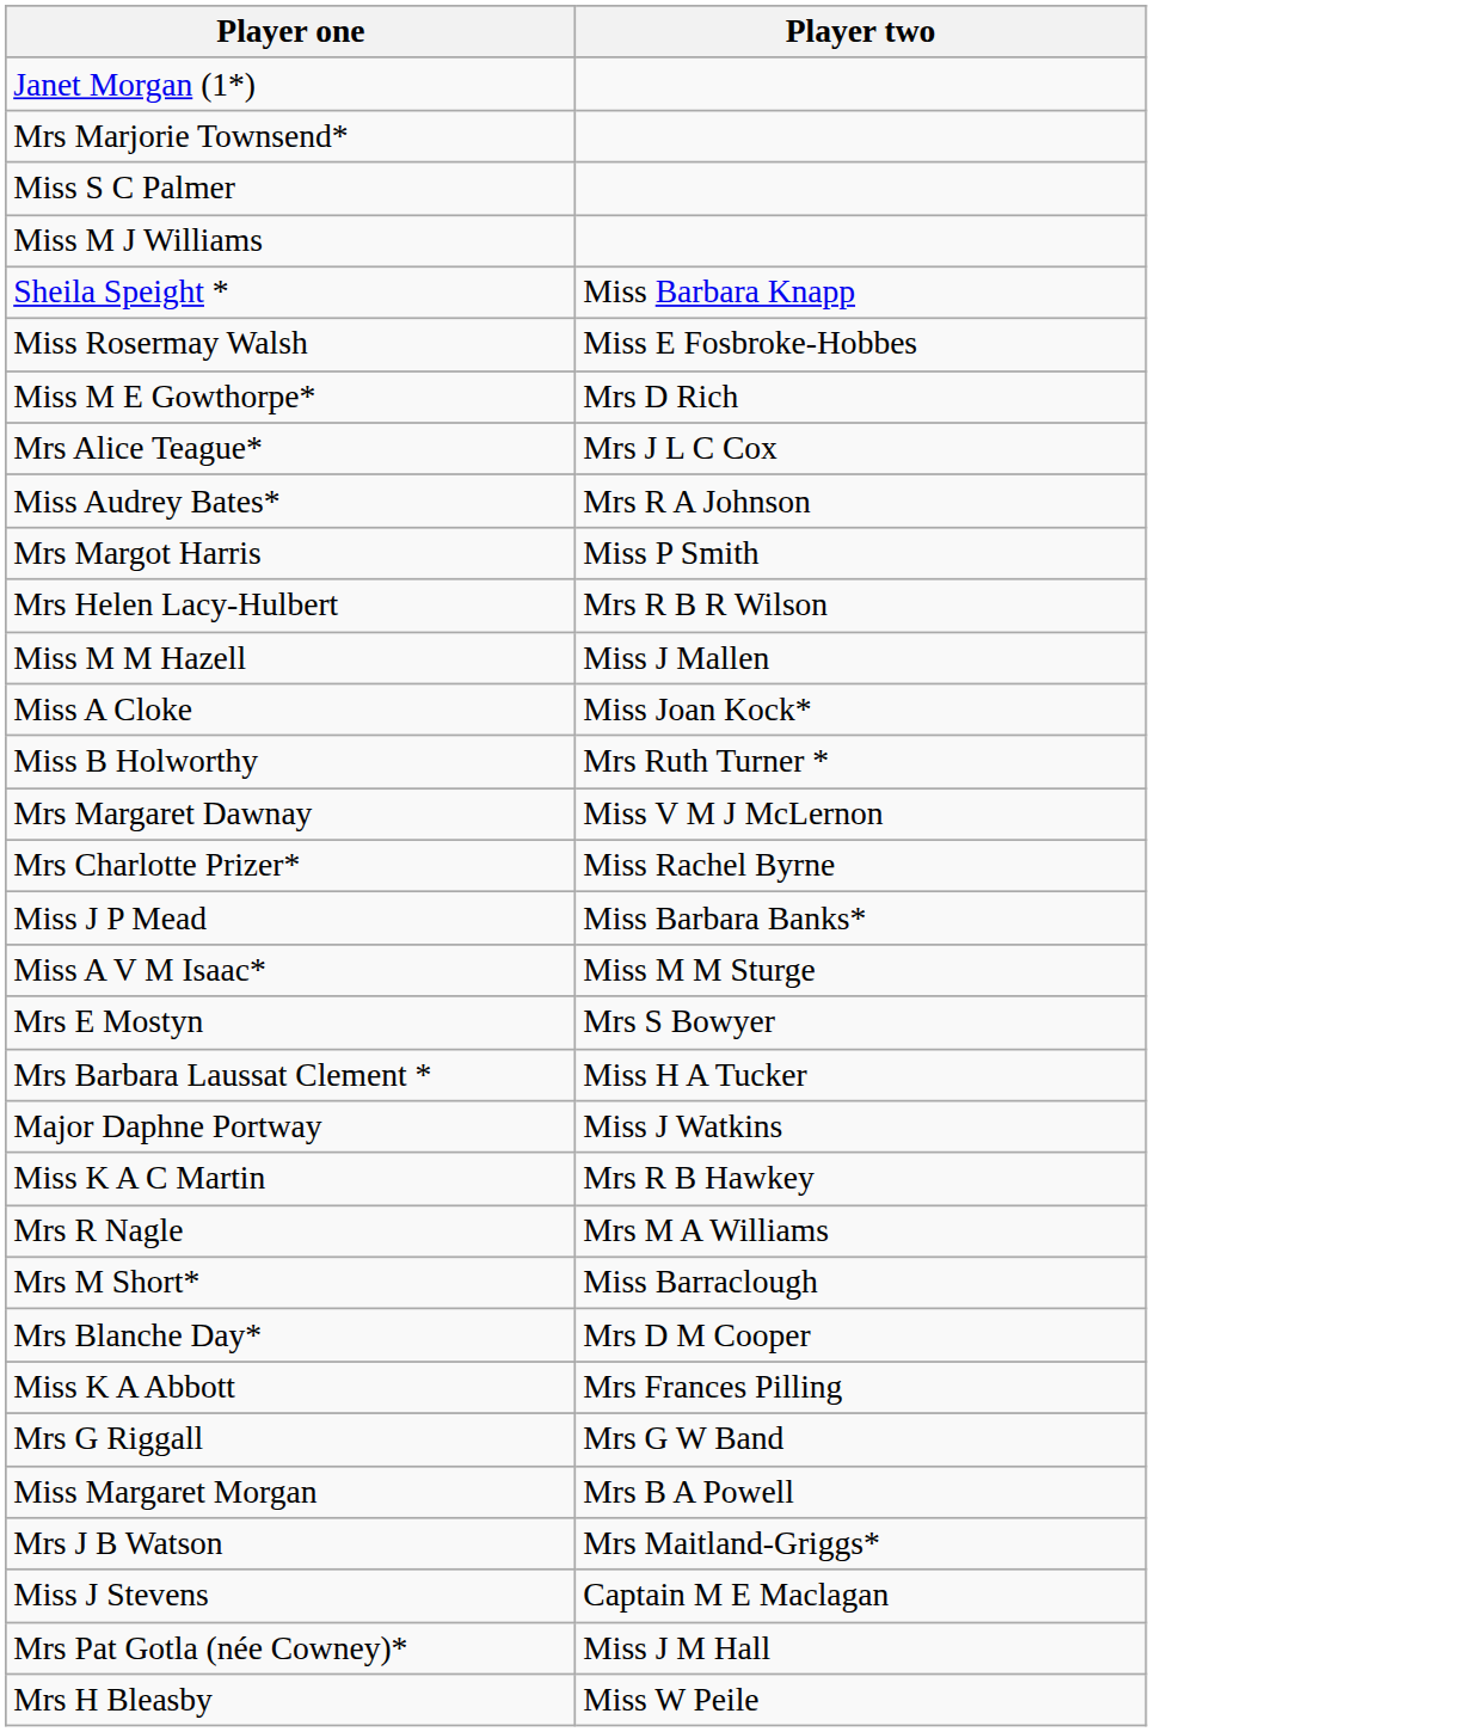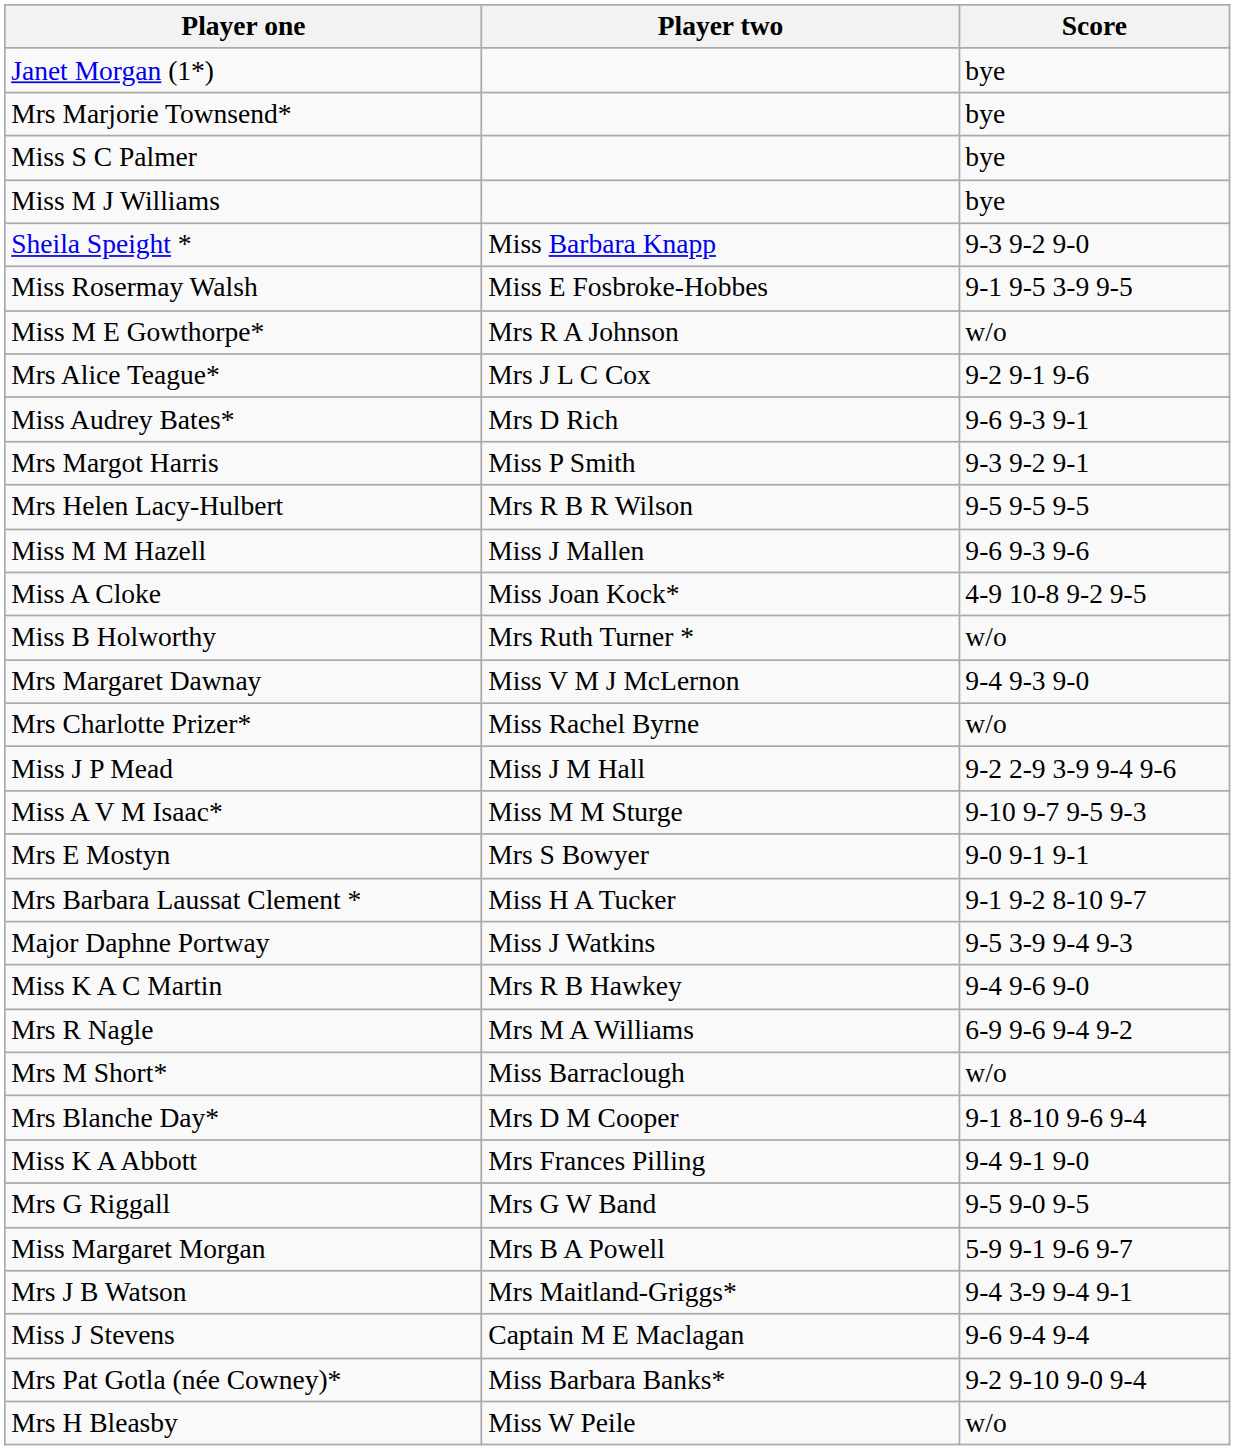 <table class="wikitable">
 <tr>
 <th width=270>Player one</th>
 <th width=270>Player two</th>
+<th width=150>Score</th>
 </tr>
 <tr>
 <td><a href='#'>Janet Morgan</a> (1*)</td>
 <td></td>
+<td>bye</td>
 </tr>
 <tr>
 <td> Mrs Marjorie Townsend*</td>
 <td></td>
+<td>bye</td>
 </tr>
 <tr>
 <td> Miss S C Palmer</td>
 <td></td>
+<td>bye</td>
 </tr>
 <tr>
 <td> Miss M J Williams</td>
 <td></td>
+<td>bye</td>
 </tr>
 <tr>
 <td><a href='#'>Sheila Speight</a> *</td>
 <td> Miss <a href='#'>Barbara Knapp</a></td>
+<td>9-3 9-2 9-0</td>
 </tr>
 <tr>
 <td> Miss Rosermay Walsh</td>
 <td> Miss E Fosbroke-Hobbes</td>
+<td>9-1 9-5 3-9 9-5</td>
 </tr>
 <tr>
 <td> Miss M E Gowthorpe*</td>
-<td> Mrs D Rich</td>
+<td> Mrs R A Johnson</td>
+<td>w/o</td>
 </tr>
 <tr>
 <td> Mrs Alice Teague*</td>
 <td> Mrs J L C Cox</td>
+<td>9-2 9-1 9-6</td>
 </tr>
 <tr>
 <td> Miss Audrey Bates*</td>
-<td> Mrs R A Johnson</td>
+<td> Mrs D Rich</td>
+<td>9-6 9-3 9-1</td>
 </tr>
 <tr>
 <td> Mrs Margot Harris</td>
 <td> Miss P Smith</td>
+<td>9-3 9-2 9-1</td>
 </tr>
 <tr>
 <td> Mrs Helen Lacy-Hulbert</td>
 <td> Mrs R B R Wilson</td>
+<td>9-5 9-5 9-5</td>
 </tr>
 <tr>
 <td> Miss M M Hazell</td>
 <td> Miss J Mallen</td>
+<td>9-6 9-3 9-6</td>
 </tr>
 <tr>
 <td> Miss A Cloke</td>
 <td> Miss Joan Kock*</td>
+<td>4-9 10-8 9-2 9-5</td>
 </tr>
 <tr>
 <td> Miss B Holworthy</td>
 <td> Mrs Ruth Turner *</td>
+<td>w/o</td>
 </tr>
 <tr>
 <td> Mrs Margaret Dawnay</td>
 <td> Miss V M J McLernon</td>
+<td>9-4 9-3 9-0</td>
 </tr>
 <tr>
 <td> Mrs Charlotte Prizer*</td>
 <td> Miss Rachel Byrne</td>
+<td>w/o</td>
 </tr>
 <tr>
 <td> Miss J P Mead</td>
-<td> Miss Barbara Banks*</td>
+<td> Miss J M Hall</td>
+<td>9-2 2-9 3-9 9-4 9-6</td>
 </tr>
 <tr>
 <td> Miss A V M Isaac*</td>
 <td> Miss M M Sturge</td>
+<td>9-10 9-7 9-5 9-3</td>
 </tr>
 <tr>
 <td> Mrs E Mostyn</td>
 <td> Mrs S Bowyer</td>
+<td>9-0 9-1 9-1</td>
 </tr>
 <tr>
 <td> Mrs Barbara Laussat Clement *</td>
 <td> Miss H A Tucker</td>
+<td>9-1 9-2 8-10 9-7</td>
 </tr>
 <tr>
 <td> Major Daphne Portway</td>
 <td> Miss J Watkins</td>
+<td>9-5 3-9 9-4 9-3</td>
 </tr>
 <tr>
 <td> Miss K A C Martin</td>
 <td> Mrs R B Hawkey</td>
+<td>9-4 9-6 9-0</td>
 </tr>
 <tr>
 <td> Mrs R Nagle</td>
 <td> Mrs M A Williams</td>
+<td>6-9 9-6 9-4 9-2</td>
 </tr>
 <tr>
 <td> Mrs M Short*</td>
 <td> Miss Barraclough</td>
+<td>w/o</td>
 </tr>
 <tr>
 <td> Mrs Blanche Day*</td>
 <td> Mrs D M Cooper</td>
+<td>9-1 8-10 9-6 9-4</td>
 </tr>
 <tr>
 <td> Miss K A Abbott</td>
 <td> Mrs Frances Pilling</td>
+<td>9-4 9-1 9-0</td>
 </tr>
 <tr>
 <td> Mrs G Riggall</td>
 <td> Mrs G W Band</td>
+<td>9-5 9-0 9-5</td>
 </tr>
 <tr>
 <td> Miss Margaret Morgan</td>
 <td> Mrs B A Powell</td>
+<td>5-9 9-1 9-6 9-7</td>
 </tr>
 <tr>
 <td> Mrs J B Watson</td>
 <td> Mrs Maitland-Griggs*</td>
+<td>9-4 3-9 9-4 9-1</td>
 </tr>
 <tr>
 <td> Miss J Stevens</td>
 <td> Captain M E Maclagan</td>
+<td>9-6 9-4 9-4</td>
 </tr>
 <tr>
 <td> Mrs Pat Gotla (née Cowney)*</td>
-<td> Miss J M Hall</td>
+<td> Miss Barbara Banks*</td>
+<td>9-2 9-10 9-0 9-4</td>
 </tr>
 <tr>
 <td> Mrs H Bleasby</td>
 <td> Miss W Peile</td>
+<td>w/o</td>
 </tr>
 </table>
